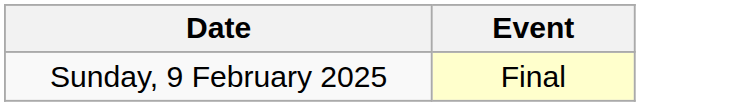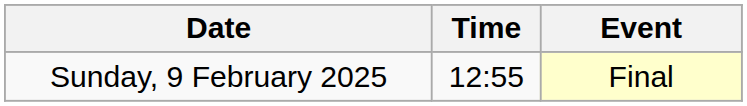 <table class = "wikitable" style="text-align:center;">
 <tr>
 <th width=220>Date</th>
+<th width=50>Time</th>
 <th width=100>Event</th>
 </tr>
 <tr>
 <td>Sunday, 9 February 2025</td>
+<td>12:55</td>
 <td bgcolor=ffffcc>Final</td>
 </tr>
 </table>
